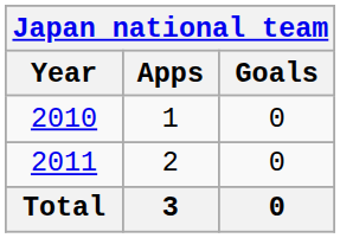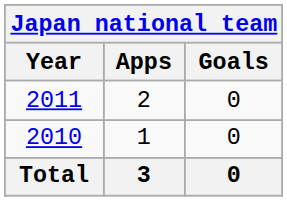 <table class="wikitable" style="text-align:center">
 <tr>
 <th colspan=3><a href='#'>Japan national team</a></th>
 </tr>
 <tr>
 <th>Year</th>
 <th>Apps</th>
 <th>Goals</th>
 </tr>
 <tr>
-<td><a href='#'>2010</a></td>
-<td>1</td>
+<td><a href='#'>2011</a></td>
+<td>2</td>
 <td>0</td>
 </tr>
 <tr>
-<td><a href='#'>2011</a></td>
-<td>2</td>
+<td><a href='#'>2010</a></td>
+<td>1</td>
 <td>0</td>
 </tr>
 <tr>
 <th>Total</th>
 <th>3</th>
 <th>0</th>
 </tr>
 </table>
